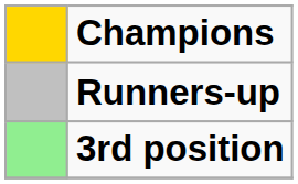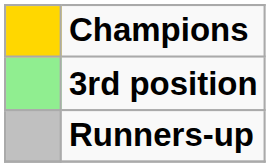 <table class="wikitable" style="text-align:center">
 <tr>
 <td style="background:gold" width="20"></td>
 <td align="left"><strong>Champions</strong></td>
 </tr>
 <tr>
+<td style="background:#90EE90" width="20"></td>
+<td align="left"><strong>3rd position</strong></td>
+</tr>
+<tr>
 <td style="background:silver" width="20"></td>
 <td align="left"><strong>Runners-up</strong></td>
 </tr>
 <tr>
-<td style="background:#90EE90" width="20"></td>
-<td align="left"><strong>3rd position</strong></td>
-</tr>
-<tr>
 </tr>
 </table>
